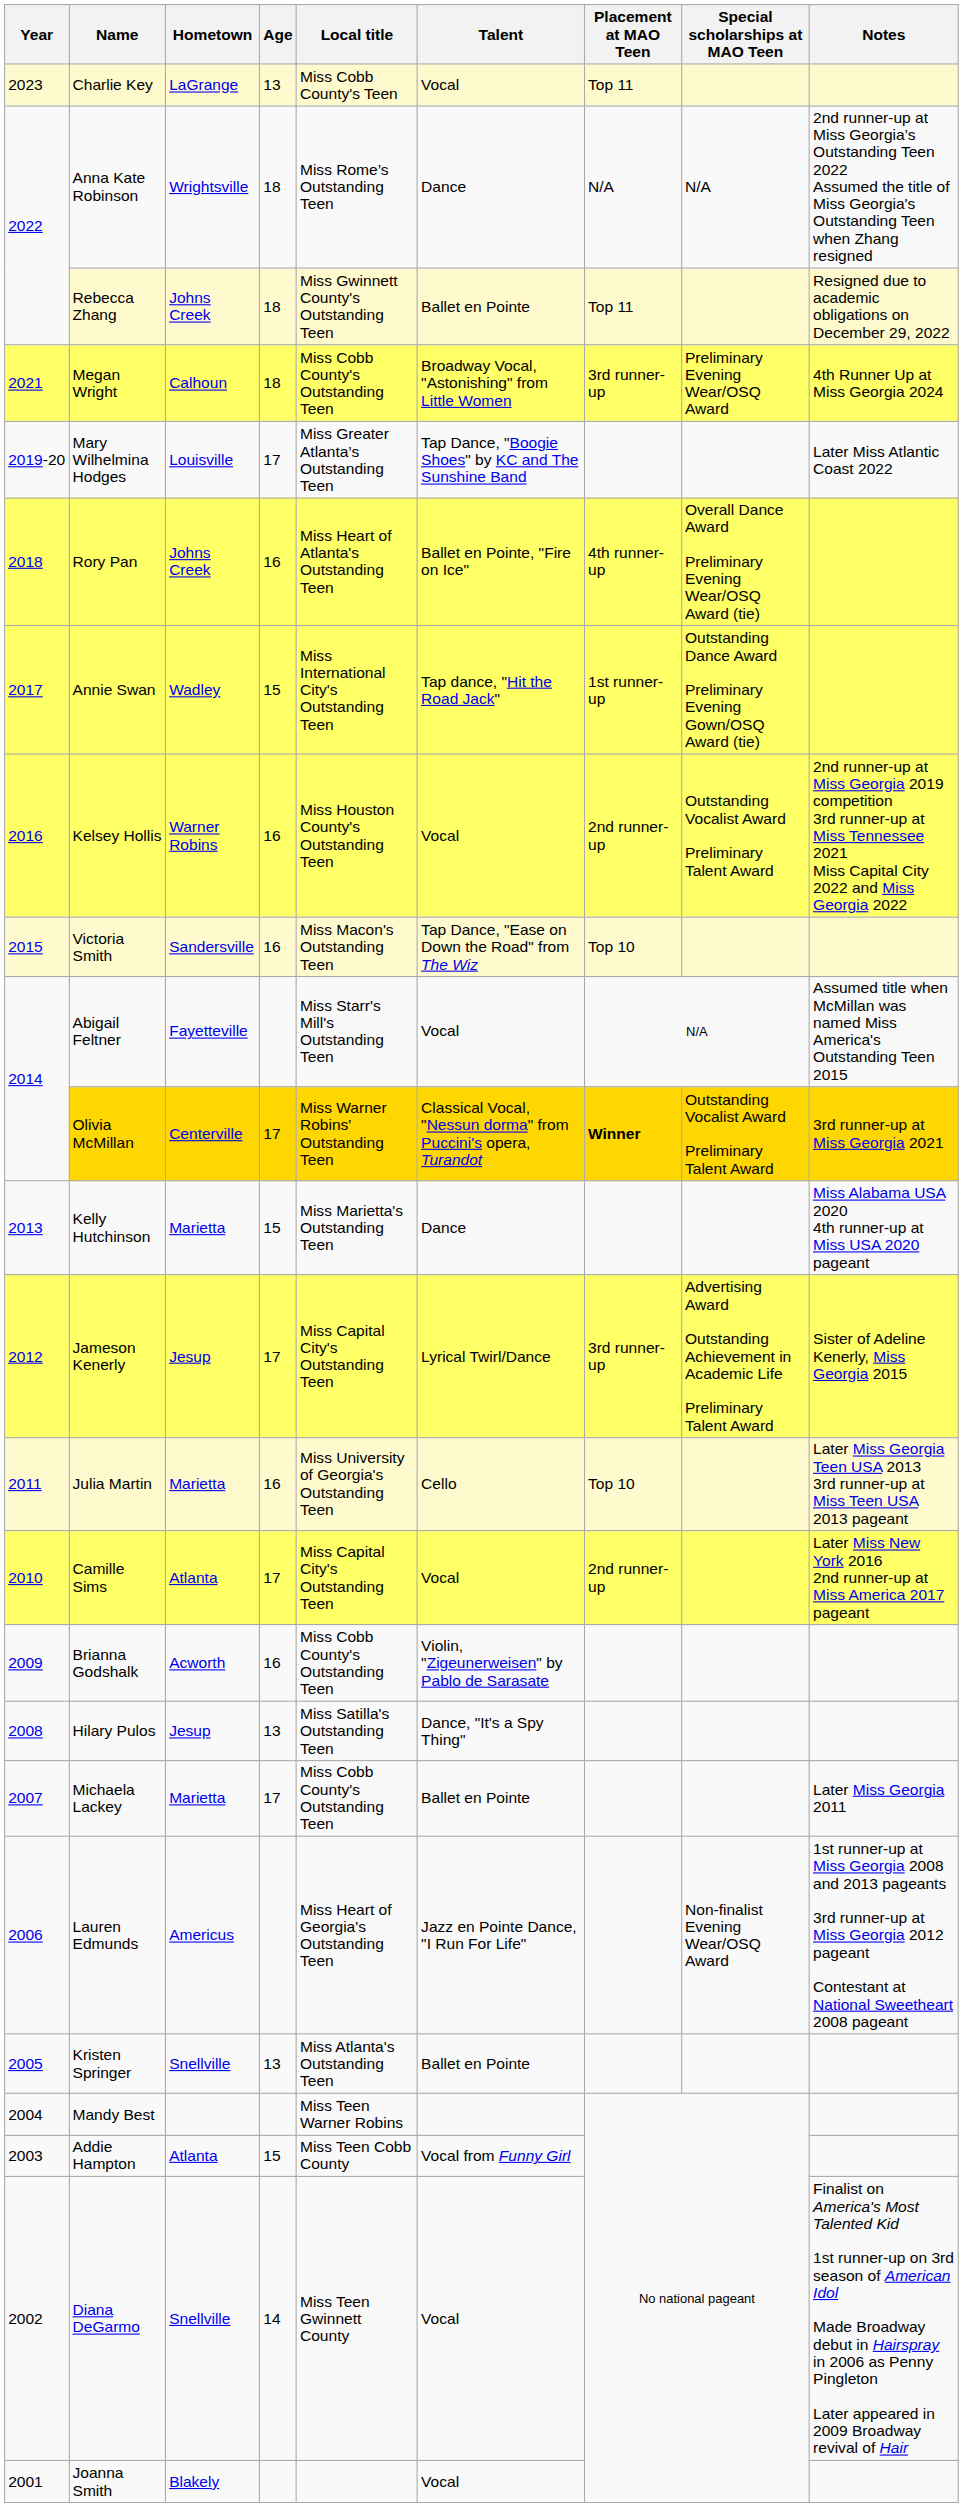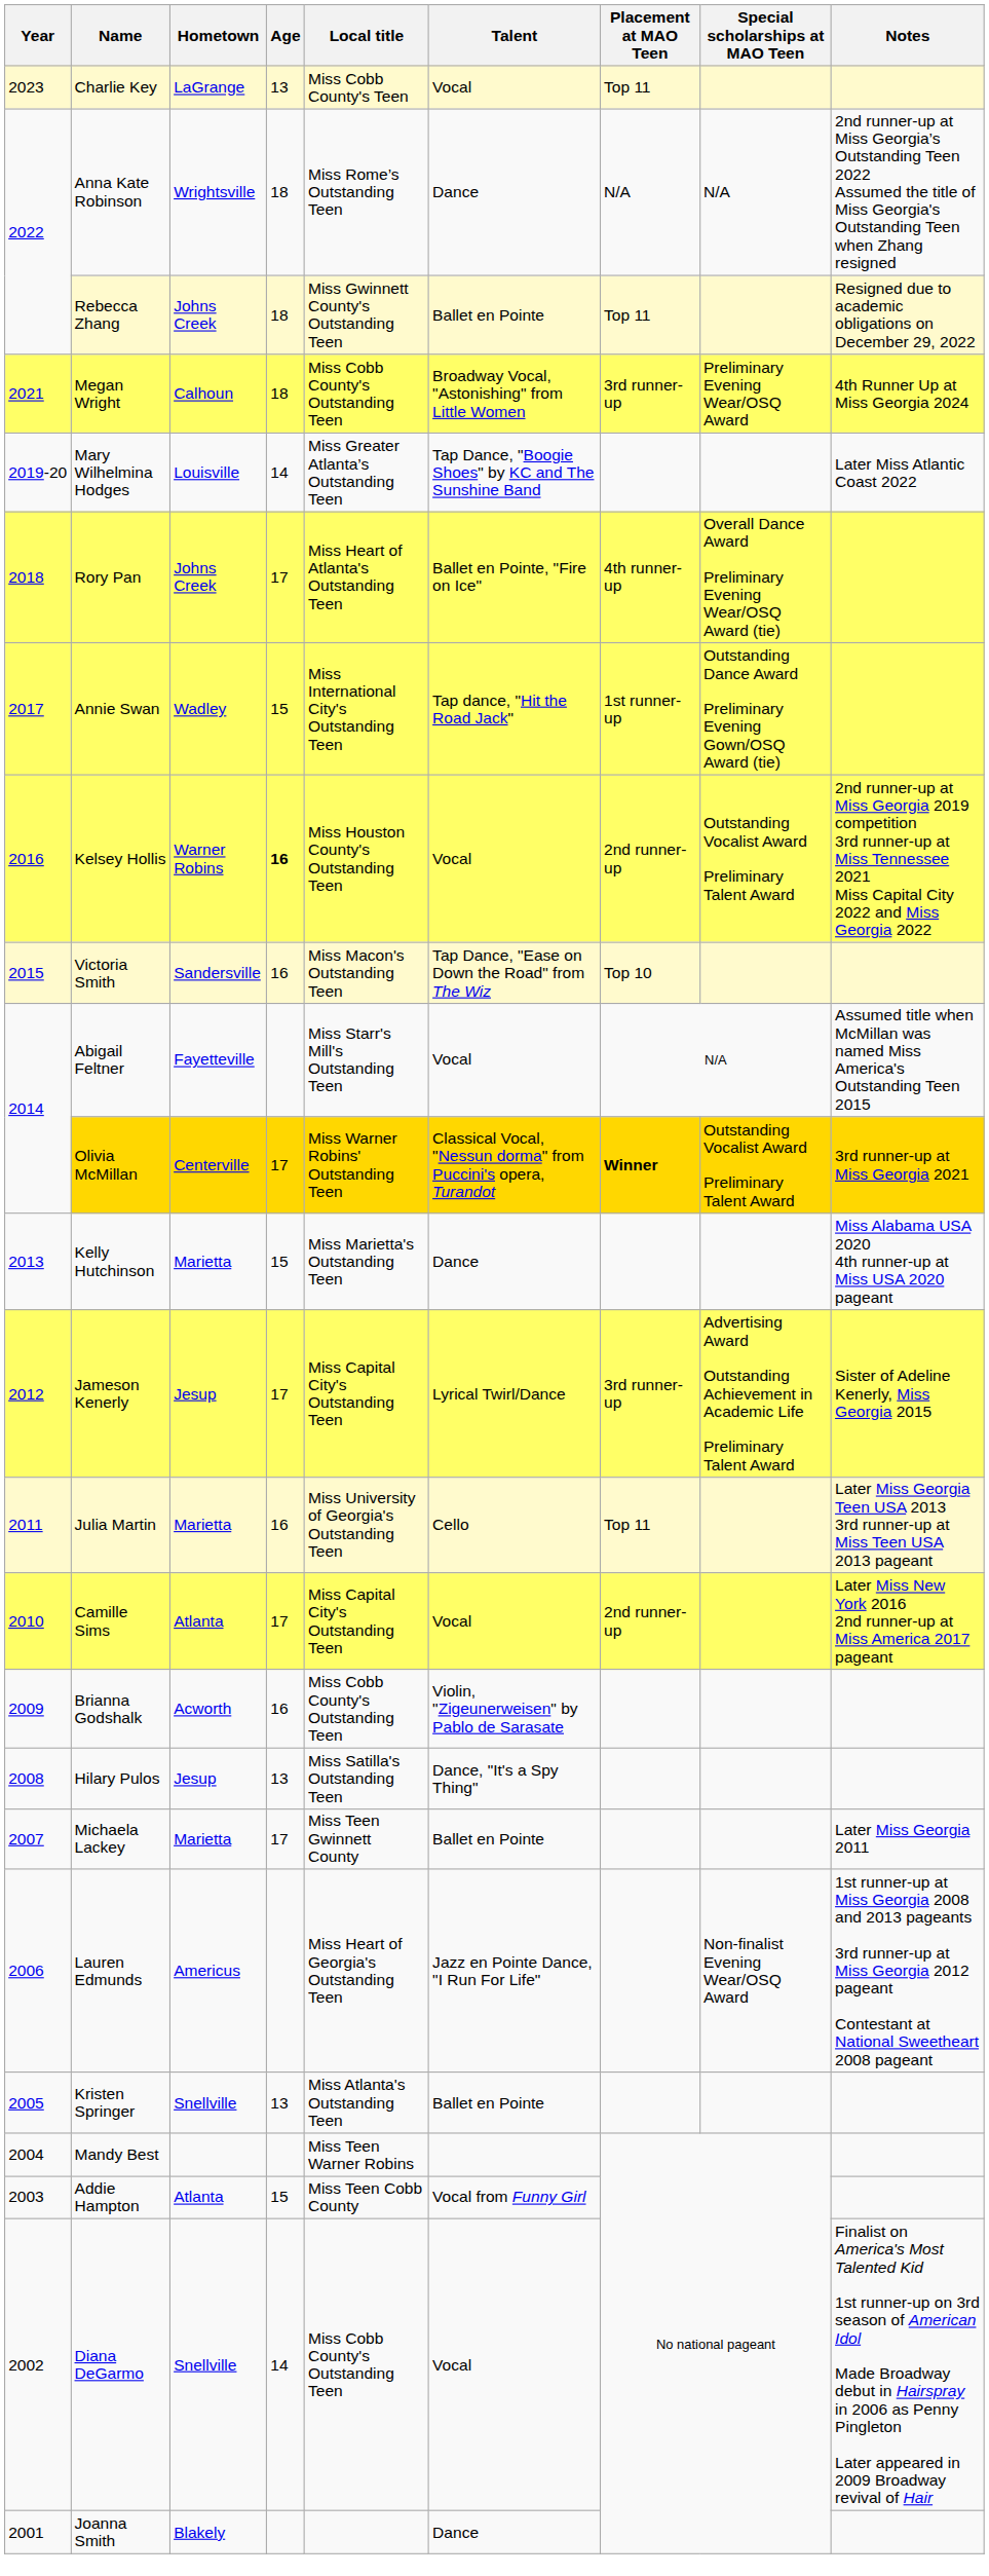 <table class="wikitable sortable"style="width:100%; font-size:90%;">
 <tr>
 <th>Year</th>
 <th>Name</th>
 <th>Hometown</th>
 <th>Age</th>
 <th>Local title</th>
 <th>Talent</th>
 <th>Placement at MAO Teen</th>
 <th>Special scholarships at MAO Teen</th>
 <th>Notes</th>
 </tr>
 <tr style="background-color:#FFFACD;">
 <td>2023</td>
 <td>Charlie Key</td>
 <td><a href='#'>LaGrange</a></td>
 <td>13</td>
 <td>Miss Cobb County's Teen</td>
 <td>Vocal</td>
 <td>Top 11</td>
 <td></td>
 <td></td>
 </tr>
 <tr>
 <td rowspan="2"><a href='#'>2022</a></td>
 <td>Anna Kate Robinson</td>
 <td><a href='#'>Wrightsville</a></td>
 <td>18</td>
 <td>Miss Rome’s Outstanding Teen</td>
 <td>Dance</td>
 <td>N/A</td>
 <td>N/A</td>
 <td>2nd runner-up at Miss Georgia’s Outstanding Teen 2022<br>Assumed the title of Miss Georgia's Outstanding Teen when Zhang resigned</td>
 </tr>
 <tr style="background-color:#FFFACD;">
 <td>Rebecca Zhang</td>
 <td><a href='#'>Johns Creek</a></td>
 <td>18</td>
 <td>Miss Gwinnett County's Outstanding Teen</td>
 <td>Ballet en Pointe</td>
 <td>Top 11</td>
 <td></td>
 <td>Resigned due to academic obligations on December 29, 2022</td>
 </tr>
 <tr style="background-color:#FFFF66;">
 <td><a href='#'>2021</a></td>
 <td>Megan Wright</td>
 <td><a href='#'>Calhoun</a></td>
 <td>18</td>
 <td>Miss Cobb County's Outstanding Teen</td>
 <td>Broadway Vocal, "Astonishing" from <a href='#'>Little Women</a></td>
 <td>3rd runner-up</td>
 <td>Preliminary Evening Wear/OSQ Award</td>
 <td>4th Runner Up at Miss Georgia 2024</td>
 </tr>
 <tr>
 <td><a href='#'>2019</a>-20</td>
 <td>Mary Wilhelmina Hodges</td>
 <td><a href='#'>Louisville</a></td>
-<td>17</td>
+<td>14</td>
 <td>Miss Greater Atlanta’s Outstanding Teen</td>
 <td>Tap Dance, "<a href='#'>Boogie Shoes</a>" by <a href='#'>KC and The Sunshine Band</a></td>
 <td></td>
 <td></td>
 <td>Later Miss Atlantic Coast 2022</td>
 </tr>
 <tr style="background-color:#FFFF66;">
 <td><a href='#'>2018</a></td>
 <td>Rory Pan</td>
 <td><a href='#'>Johns Creek</a></td>
-<td>16</td>
+<td>17</td>
 <td>Miss Heart of Atlanta's Outstanding Teen</td>
 <td>Ballet en Pointe, "Fire on Ice"</td>
 <td>4th runner-up</td>
 <td>Overall Dance Award<br><br>Preliminary Evening Wear/OSQ Award (tie)</td>
 <td></td>
 </tr>
 <tr style="background-color:#FFFF66;">
 <td><a href='#'>2017</a></td>
 <td>Annie Swan</td>
 <td><a href='#'>Wadley</a></td>
 <td>15</td>
 <td>Miss International City's Outstanding Teen</td>
 <td>Tap dance, "<a href='#'>Hit the Road Jack</a>"</td>
 <td>1st runner-up</td>
 <td>Outstanding Dance Award<br><br>Preliminary Evening Gown/OSQ Award (tie)</td>
 <td></td>
 </tr>
 <tr style="background-color:#FFFF66;">
 <td><a href='#'>2016</a></td>
 <td>Kelsey Hollis</td>
 <td><a href='#'>Warner Robins</a></td>
-<td>16</td>
+<td><strong>16</strong></td>
 <td>Miss Houston County's Outstanding Teen</td>
 <td>Vocal</td>
 <td>2nd runner-up</td>
 <td>Outstanding Vocalist Award<br><br>Preliminary Talent Award</td>
 <td>2nd runner-up at <a href='#'>Miss Georgia</a> 2019 competition<br>3rd runner-up at <a href='#'>Miss Tennessee</a> 2021<br>Miss Capital City 2022 and <a href='#'>Miss Georgia</a> 2022</td>
 </tr>
 <tr style="background-color:#FFFACD;">
 <td><a href='#'>2015</a></td>
 <td>Victoria Smith</td>
 <td><a href='#'>Sandersville</a></td>
 <td>16</td>
 <td>Miss Macon's Outstanding Teen</td>
 <td>Tap Dance, "Ease on Down the Road" from <em><a href='#'>The Wiz</a></em></td>
 <td>Top 10</td>
 <td></td>
 <td></td>
 </tr>
 <tr>
 <td rowspan=2><a href='#'>2014</a></td>
 <td>Abigail Feltner</td>
 <td><a href='#'>Fayetteville</a></td>
 <td></td>
 <td>Miss Starr's Mill's Outstanding Teen</td>
 <td>Vocal</td>
 <td colspan =2 style="text-align:center;"><small>N/A</small></td>
 <td>Assumed title when McMillan was named Miss America's Outstanding Teen 2015</td>
 </tr>
 <tr style="background-color:gold;">
 <td>Olivia McMillan</td>
 <td><a href='#'>Centerville</a></td>
 <td>17</td>
 <td>Miss Warner Robins' Outstanding Teen</td>
 <td>Classical Vocal, "<a href='#'>Nessun dorma</a>" from <a href='#'>Puccini's</a> opera, <em><a href='#'>Turandot</a></em></td>
 <td><strong>Winner</strong></td>
 <td>Outstanding Vocalist Award<br><br>Preliminary Talent Award</td>
 <td>3rd runner-up at <a href='#'>Miss Georgia</a> 2021</td>
 </tr>
 <tr>
 <td><a href='#'>2013</a></td>
 <td>Kelly Hutchinson</td>
 <td><a href='#'>Marietta</a></td>
 <td>15</td>
 <td>Miss Marietta's Outstanding Teen</td>
 <td>Dance</td>
 <td></td>
 <td></td>
 <td><a href='#'>Miss Alabama USA</a> 2020<br>4th runner-up at <a href='#'>Miss USA 2020</a> pageant</td>
 </tr>
 <tr style="background-color:#FFFF66;">
 <td><a href='#'>2012</a></td>
 <td>Jameson Kenerly</td>
 <td><a href='#'>Jesup</a></td>
 <td>17</td>
 <td>Miss Capital City's Outstanding Teen</td>
 <td>Lyrical Twirl/Dance</td>
 <td>3rd runner-up</td>
 <td>Advertising Award<br><br>Outstanding Achievement in Academic Life<br><br>Preliminary Talent Award</td>
 <td>Sister of Adeline Kenerly, <a href='#'>Miss Georgia</a> 2015</td>
 </tr>
 <tr style="background-color:#FFFACD;">
 <td><a href='#'>2011</a></td>
 <td>Julia Martin</td>
 <td><a href='#'>Marietta</a></td>
 <td>16</td>
 <td>Miss University of Georgia's Outstanding Teen</td>
 <td>Cello</td>
-<td>Top 10</td>
+<td>Top 11</td>
 <td></td>
 <td>Later <a href='#'>Miss Georgia Teen USA</a> 2013<br>3rd runner-up at <a href='#'>Miss Teen USA</a> 2013 pageant</td>
 </tr>
 <tr style="background-color:#FFFF66;">
 <td><a href='#'>2010</a></td>
 <td>Camille Sims</td>
 <td><a href='#'>Atlanta</a></td>
 <td>17</td>
 <td>Miss Capital City's Outstanding Teen</td>
 <td>Vocal</td>
 <td>2nd runner-up</td>
 <td></td>
 <td>Later <a href='#'>Miss New York</a> 2016<br> 2nd runner-up at <a href='#'>Miss America 2017</a> pageant</td>
 </tr>
 <tr>
 <td><a href='#'>2009</a></td>
 <td>Brianna Godshalk</td>
 <td><a href='#'>Acworth</a></td>
 <td>16</td>
 <td>Miss Cobb County's Outstanding Teen</td>
 <td>Violin, "<a href='#'>Zigeunerweisen</a>" by <a href='#'>Pablo de Sarasate</a></td>
 <td></td>
 <td></td>
 <td></td>
 </tr>
 <tr>
 <td><a href='#'>2008</a></td>
 <td>Hilary Pulos</td>
 <td><a href='#'>Jesup</a></td>
 <td>13</td>
 <td>Miss Satilla's Outstanding Teen</td>
 <td>Dance, "It's a Spy Thing"</td>
 <td></td>
 <td></td>
 <td></td>
 </tr>
 <tr>
 <td><a href='#'>2007</a></td>
 <td>Michaela Lackey</td>
 <td><a href='#'>Marietta</a></td>
 <td>17</td>
-<td>Miss Cobb County's Outstanding Teen</td>
+<td>Miss Teen Gwinnett County</td>
 <td>Ballet en Pointe</td>
 <td></td>
 <td></td>
 <td>Later <a href='#'>Miss Georgia</a> 2011</td>
 </tr>
 <tr>
 <td><a href='#'>2006</a></td>
 <td>Lauren Edmunds</td>
 <td><a href='#'>Americus</a></td>
 <td></td>
 <td>Miss Heart of Georgia's Outstanding Teen</td>
 <td>Jazz en Pointe Dance, "I Run For Life"</td>
 <td></td>
 <td>Non-finalist Evening Wear/OSQ Award</td>
 <td>1st runner-up at <a href='#'>Miss Georgia</a> 2008 and 2013 pageants<br><br>3rd runner-up at <a href='#'>Miss Georgia</a> 2012 pageant<br><br>Contestant at <a href='#'>National Sweetheart</a> 2008 pageant</td>
 </tr>
 <tr>
 <td><a href='#'>2005</a></td>
 <td>Kristen Springer</td>
 <td><a href='#'>Snellville</a></td>
 <td>13</td>
 <td>Miss Atlanta's Outstanding Teen</td>
 <td>Ballet en Pointe</td>
 <td></td>
 <td></td>
 <td></td>
 </tr>
 <tr>
 <td>2004</td>
 <td>Mandy Best</td>
 <td></td>
 <td></td>
 <td>Miss Teen Warner Robins</td>
 <td></td>
 <td rowspan = 4 colspan =2 style="text-align:center;"><small>No national pageant</small></td>
 <td></td>
 </tr>
 <tr>
 <td>2003</td>
 <td>Addie Hampton</td>
 <td><a href='#'>Atlanta</a></td>
 <td>15</td>
 <td>Miss Teen Cobb County</td>
 <td>Vocal from <em><a href='#'>Funny Girl</a></em></td>
 <td></td>
 </tr>
 <tr>
 <td>2002</td>
 <td><a href='#'>Diana DeGarmo</a></td>
 <td><a href='#'>Snellville</a></td>
 <td>14</td>
-<td>Miss Teen Gwinnett County</td>
+<td>Miss Cobb County's Outstanding Teen</td>
 <td>Vocal</td>
 <td>Finalist on <em>America's Most Talented Kid</em><br><br>1st runner-up on 3rd season of <em><a href='#'>American Idol</a></em><br><br>Made Broadway debut in <em><a href='#'>Hairspray</a></em> in 2006 as Penny Pingleton<br><br>Later appeared in 2009 Broadway revival of <em><a href='#'>Hair</a></em></td>
 </tr>
 <tr>
 <td>2001</td>
 <td>Joanna Smith</td>
 <td><a href='#'>Blakely</a></td>
 <td></td>
 <td></td>
-<td>Vocal</td>
+<td>Dance</td>
 <td></td>
 </tr>
 </table>
